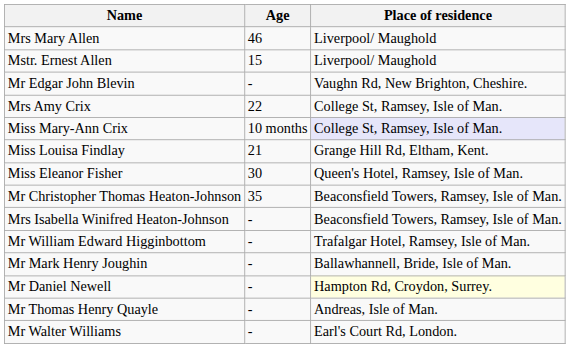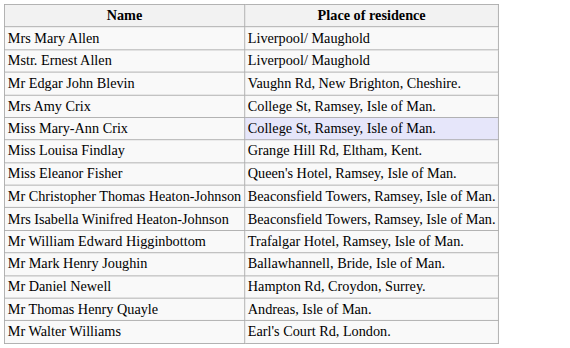 <table class="sortable wikitable">
 <tr>
 <th>Name</th>
-<th>Age</th>
 <th>Place of residence</th>
 </tr>
 <tr>
 <td>Mrs Mary Allen</td>
-<td>46</td>
 <td>Liverpool/ Maughold</td>
 </tr>
 <tr>
 <td>Mstr. Ernest Allen</td>
-<td>15</td>
 <td>Liverpool/ Maughold</td>
 </tr>
 <tr>
 <td>Mr Edgar John Blevin</td>
-<td>-</td>
 <td>Vaughn Rd, New Brighton, Cheshire.</td>
 </tr>
 <tr>
 <td>Mrs Amy Crix</td>
-<td>22</td>
 <td>College St, Ramsey, Isle of Man.</td>
 </tr>
 <tr>
 <td>Miss Mary-Ann Crix</td>
-<td>10 months</td>
 <td style="background: lavender;">College St, Ramsey, Isle of Man.</td>
 </tr>
 <tr>
 <td>Miss Louisa Findlay</td>
-<td>21</td>
 <td>Grange Hill Rd, Eltham, Kent.</td>
 </tr>
 <tr>
 <td>Miss Eleanor Fisher</td>
-<td>30</td>
 <td>Queen's Hotel, Ramsey, Isle of Man.</td>
 </tr>
 <tr>
 <td>Mr Christopher Thomas Heaton-Johnson</td>
-<td>35</td>
 <td>Beaconsfield Towers, Ramsey, Isle of Man.</td>
 </tr>
 <tr>
 <td>Mrs Isabella Winifred Heaton-Johnson</td>
-<td>-</td>
 <td>Beaconsfield Towers, Ramsey, Isle of Man.</td>
 </tr>
 <tr>
 <td>Mr William Edward Higginbottom</td>
-<td>-</td>
 <td>Trafalgar Hotel, Ramsey, Isle of Man.</td>
 </tr>
 <tr>
 <td>Mr Mark Henry Joughin</td>
-<td>-</td>
 <td>Ballawhannell, Bride, Isle of Man.</td>
 </tr>
 <tr>
 <td>Mr Daniel Newell</td>
-<td>-</td>
-<td style="background: lightyellow;">Hampton Rd, Croydon, Surrey.</td>
+<td>Hampton Rd, Croydon, Surrey.</td>
 </tr>
 <tr>
 <td>Mr Thomas Henry Quayle</td>
-<td>-</td>
 <td>Andreas, Isle of Man.</td>
 </tr>
 <tr>
 <td>Mr Walter Williams</td>
-<td>-</td>
 <td>Earl's Court Rd, London.</td>
 </tr>
 </table>
